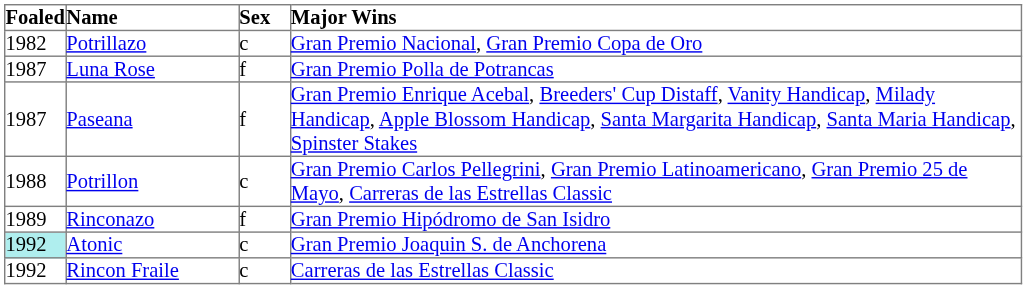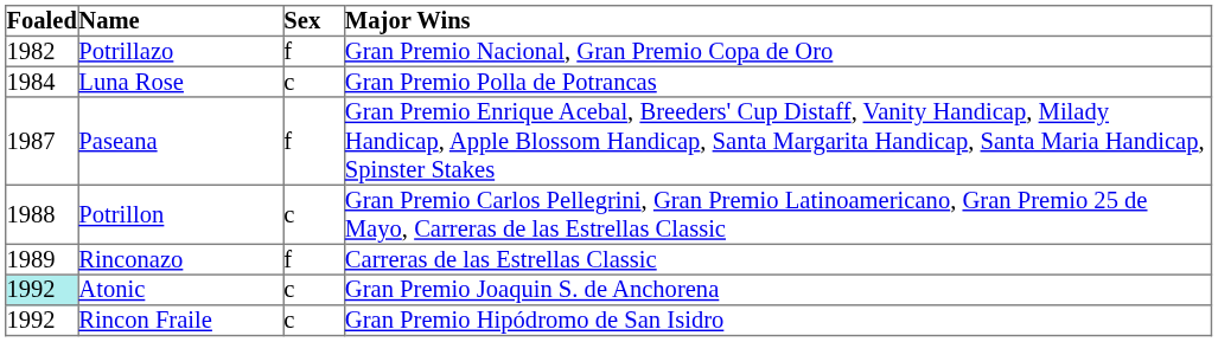 <table cellpadding="0" border="1" style="border-collapse: collapse; font-size:90%">
 <tr>
 <td width="35px"><strong>Foaled</strong></td>
 <td width="120px"><strong>Name</strong></td>
 <td width="35px"><strong>Sex</strong></td>
 <td width="510px"><strong>Major Wins</strong></td>
 </tr>
 <tr>
 <td>1982</td>
 <td><a href='#'>Potrillazo</a></td>
-<td>c</td>
+<td>f</td>
 <td><a href='#'>Gran Premio Nacional</a>, <a href='#'>Gran Premio Copa de Oro</a></td>
 </tr>
 <tr>
-<td>1987</td>
+<td>1984</td>
 <td><a href='#'>Luna Rose</a></td>
-<td>f</td>
+<td>c</td>
 <td><a href='#'>Gran Premio Polla de Potrancas</a></td>
 </tr>
 <tr>
 <td>1987</td>
 <td><a href='#'>Paseana</a></td>
 <td>f</td>
 <td><a href='#'>Gran Premio Enrique Acebal</a>, <a href='#'>Breeders' Cup Distaff</a>, <a href='#'>Vanity Handicap</a>, <a href='#'>Milady Handicap</a>, <a href='#'>Apple Blossom Handicap</a>, <a href='#'>Santa Margarita Handicap</a>, <a href='#'>Santa Maria Handicap</a>, <a href='#'>Spinster Stakes</a></td>
 </tr>
 <tr>
 <td>1988</td>
 <td><a href='#'>Potrillon</a></td>
 <td>c</td>
 <td><a href='#'>Gran Premio Carlos Pellegrini</a>, <a href='#'>Gran Premio Latinoamericano</a>, <a href='#'>Gran Premio 25 de Mayo</a>, <a href='#'>Carreras de las Estrellas Classic</a></td>
 </tr>
 <tr>
 <td>1989</td>
 <td><a href='#'>Rinconazo</a></td>
 <td>f</td>
-<td><a href='#'>Gran Premio Hipódromo de San Isidro</a></td>
+<td><a href='#'>Carreras de las Estrellas Classic</a></td>
 </tr>
 <tr>
 <td style="background: paleturquoise;">1992</td>
 <td><a href='#'>Atonic</a></td>
 <td>c</td>
 <td><a href='#'>Gran Premio Joaquin S. de Anchorena</a></td>
 </tr>
 <tr>
 <td>1992</td>
 <td><a href='#'>Rincon Fraile</a></td>
 <td>c</td>
-<td><a href='#'>Carreras de las Estrellas Classic</a></td>
+<td><a href='#'>Gran Premio Hipódromo de San Isidro</a></td>
 </tr>
 </table>
